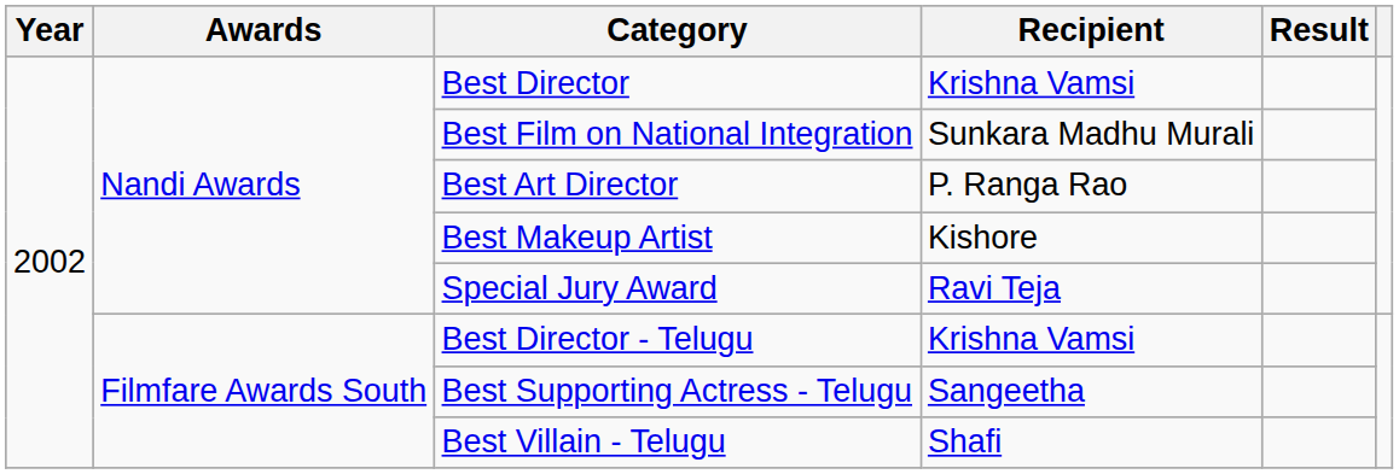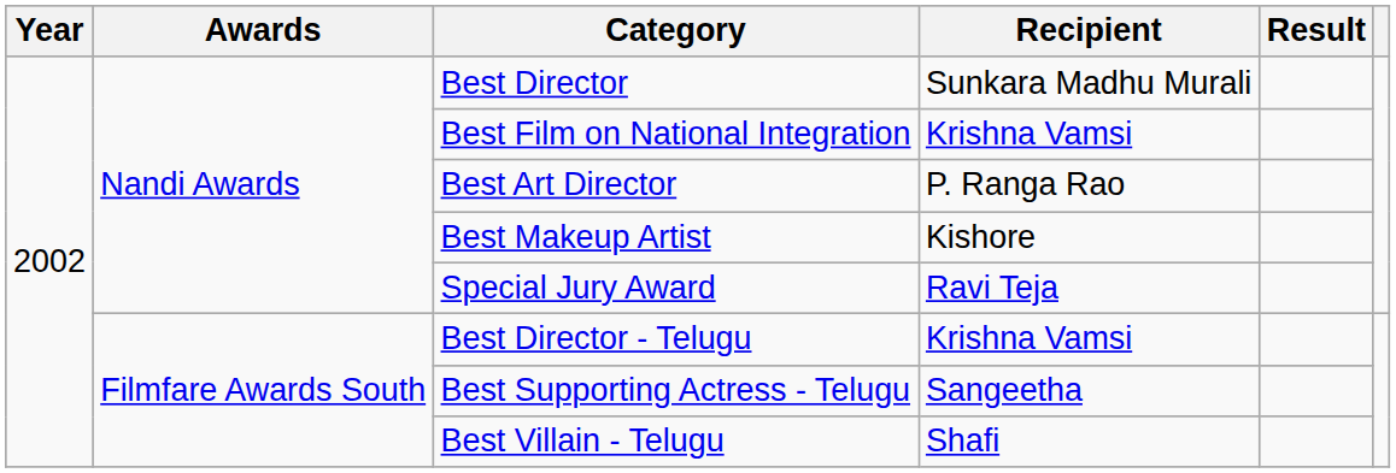 <table class="wikitable">
 <tr>
 <th>Year</th>
 <th>Awards</th>
 <th>Category</th>
 <th>Recipient</th>
 <th>Result</th>
 <th></th>
 </tr>
 <tr>
 <td rowspan="8">2002</td>
 <td rowspan="5"><a href='#'>Nandi Awards</a></td>
 <td><a href='#'>Best Director</a></td>
-<td><a href='#'>Krishna Vamsi</a></td>
+<td>Sunkara Madhu Murali</td>
 <td></td>
 <td rowspan="5"></td>
 </tr>
 <tr>
 <td><a href='#'>Best Film on National Integration</a></td>
-<td>Sunkara Madhu Murali</td>
+<td><a href='#'>Krishna Vamsi</a></td>
 <td></td>
 </tr>
 <tr>
 <td><a href='#'>Best Art Director</a></td>
 <td>P. Ranga Rao</td>
 <td></td>
 </tr>
 <tr>
 <td><a href='#'>Best Makeup Artist</a></td>
 <td>Kishore</td>
 <td></td>
 </tr>
 <tr>
 <td><a href='#'>Special Jury Award</a></td>
 <td><a href='#'>Ravi Teja</a></td>
 <td></td>
 </tr>
 <tr>
 <td rowspan="3"><a href='#'>Filmfare Awards South</a></td>
 <td><a href='#'>Best Director - Telugu</a></td>
 <td><a href='#'>Krishna Vamsi</a></td>
 <td></td>
 <td rowspan="3"></td>
 </tr>
 <tr>
 <td><a href='#'>Best Supporting Actress - Telugu</a></td>
 <td><a href='#'>Sangeetha</a></td>
 <td></td>
 </tr>
 <tr>
 <td><a href='#'>Best Villain - Telugu</a></td>
 <td><a href='#'>Shafi</a></td>
 <td></td>
 </tr>
 </table>
